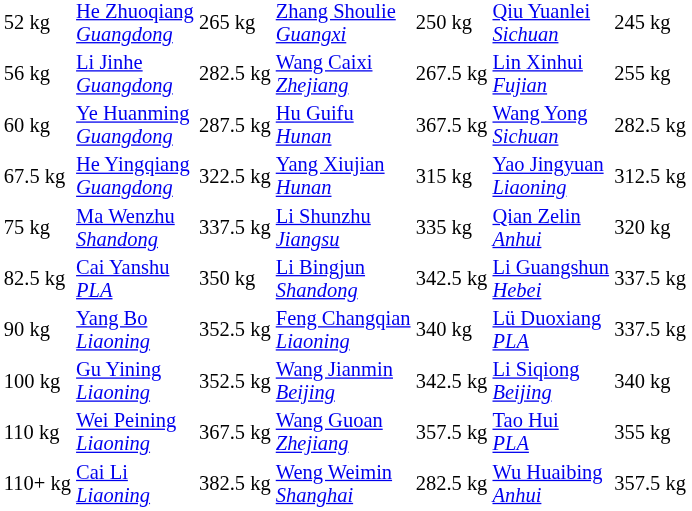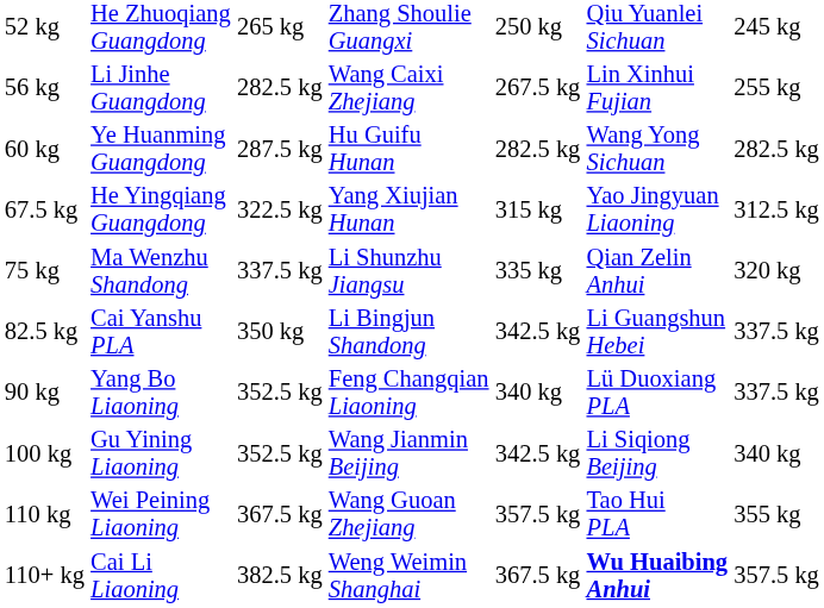 <table>
 <tr>
 <td>52 kg</td>
 <td><a href='#'>He Zhuoqiang</a><br><em><a href='#'>Guangdong</a></em></td>
 <td>265 kg</td>
 <td><a href='#'>Zhang Shoulie</a><br><em><a href='#'>Guangxi</a></em></td>
 <td>250 kg</td>
 <td><a href='#'>Qiu Yuanlei</a><br><em><a href='#'>Sichuan</a></em></td>
 <td>245 kg</td>
 </tr>
 <tr>
 <td>56 kg</td>
 <td><a href='#'>Li Jinhe</a><br><em><a href='#'>Guangdong</a></em></td>
 <td>282.5 kg</td>
 <td><a href='#'>Wang Caixi</a><br><em><a href='#'>Zhejiang</a></em></td>
 <td>267.5 kg</td>
 <td><a href='#'>Lin Xinhui</a><br><em><a href='#'>Fujian</a></em></td>
 <td>255 kg</td>
 </tr>
 <tr>
 <td>60 kg</td>
 <td><a href='#'>Ye Huanming</a><br><em><a href='#'>Guangdong</a></em></td>
 <td>287.5 kg</td>
 <td><a href='#'>Hu Guifu</a><br><em><a href='#'>Hunan</a></em></td>
-<td>367.5 kg</td>
+<td>282.5 kg</td>
 <td><a href='#'>Wang Yong</a><br><em><a href='#'>Sichuan</a></em></td>
 <td>282.5 kg</td>
 </tr>
 <tr>
 <td>67.5 kg</td>
 <td><a href='#'>He Yingqiang</a><br><em><a href='#'>Guangdong</a></em></td>
 <td>322.5 kg</td>
 <td><a href='#'>Yang Xiujian</a><br><em><a href='#'>Hunan</a></em></td>
 <td>315 kg</td>
 <td><a href='#'>Yao Jingyuan</a><br><em><a href='#'>Liaoning</a></em></td>
 <td>312.5 kg</td>
 </tr>
 <tr>
 <td>75 kg</td>
 <td><a href='#'>Ma Wenzhu</a><br><em><a href='#'>Shandong</a></em></td>
 <td>337.5 kg</td>
 <td><a href='#'>Li Shunzhu</a><br><em><a href='#'>Jiangsu</a></em></td>
 <td>335 kg</td>
 <td><a href='#'>Qian Zelin</a><br><em><a href='#'>Anhui</a></em></td>
 <td>320 kg</td>
 </tr>
 <tr>
 <td>82.5 kg</td>
 <td><a href='#'>Cai Yanshu</a><br><em><a href='#'>PLA</a></em></td>
 <td>350 kg</td>
 <td><a href='#'>Li Bingjun</a><br><em><a href='#'>Shandong</a></em></td>
 <td>342.5 kg</td>
 <td><a href='#'>Li Guangshun</a><br><em><a href='#'>Hebei</a></em></td>
 <td>337.5 kg</td>
 </tr>
 <tr>
 <td>90 kg</td>
 <td><a href='#'>Yang Bo</a><br><em><a href='#'>Liaoning</a></em></td>
 <td>352.5 kg</td>
 <td><a href='#'>Feng Changqian</a><br><em><a href='#'>Liaoning</a></em></td>
 <td>340 kg</td>
 <td><a href='#'>Lü Duoxiang</a><br><em><a href='#'>PLA</a></em></td>
 <td>337.5 kg</td>
 </tr>
 <tr>
 <td>100 kg</td>
 <td><a href='#'>Gu Yining</a><br><em><a href='#'>Liaoning</a></em></td>
 <td>352.5 kg</td>
 <td><a href='#'>Wang Jianmin</a><br><em><a href='#'>Beijing</a></em></td>
 <td>342.5 kg</td>
 <td><a href='#'>Li Siqiong</a><br><em><a href='#'>Beijing</a></em></td>
 <td>340 kg</td>
 </tr>
 <tr>
 <td>110 kg</td>
 <td><a href='#'>Wei Peining</a><br><em><a href='#'>Liaoning</a></em></td>
 <td>367.5 kg</td>
 <td><a href='#'>Wang Guoan</a><br><em><a href='#'>Zhejiang</a></em></td>
 <td>357.5 kg</td>
 <td><a href='#'>Tao Hui</a><br><em><a href='#'>PLA</a></em></td>
 <td>355 kg</td>
 </tr>
 <tr>
 <td>110+ kg</td>
 <td><a href='#'>Cai Li</a><br><em><a href='#'>Liaoning</a></em></td>
 <td>382.5 kg</td>
 <td><a href='#'>Weng Weimin</a><br><em><a href='#'>Shanghai</a></em></td>
-<td>282.5 kg</td>
-<td><a href='#'>Wu Huaibing</a><br><em><a href='#'>Anhui</a></em></td>
+<td>367.5 kg</td>
+<td><strong><a href='#'>Wu Huaibing</a><br><em><a href='#'>Anhui</a></em></strong></td>
 <td>357.5 kg</td>
 </tr>
 </table>
